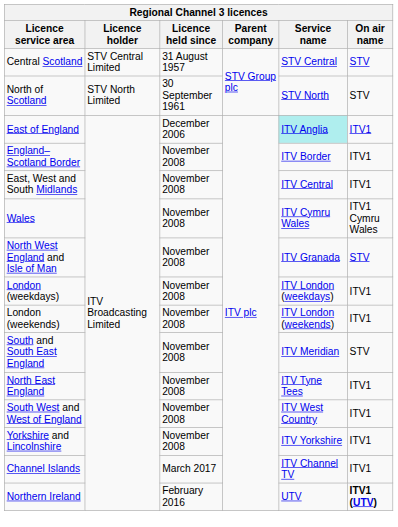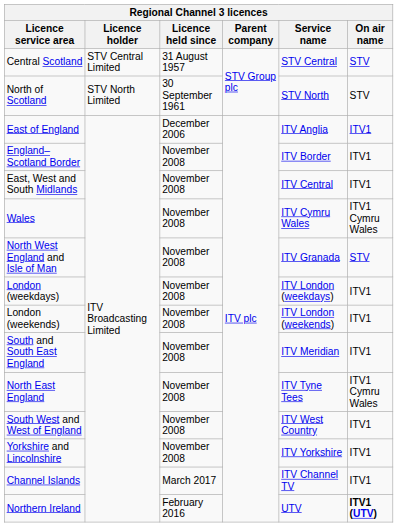 <table class="wikitable">
 <tr>
 <th colspan= 6>Regional Channel 3 licences</th>
 </tr>
 <tr>
 <th>Licence service area</th>
 <th>Licence holder</th>
 <th>Licence held since</th>
 <th>Parent company</th>
 <th>Service name</th>
 <th>On air name</th>
 </tr>
 <tr>
 <td>Central <a href='#'>Scotland</a></td>
 <td>STV Central Limited</td>
 <td>31 August 1957</td>
 <td rowspan="2"><a href='#'>STV Group plc</a></td>
 <td><a href='#'>STV Central</a></td>
 <td><a href='#'>STV</a></td>
 </tr>
 <tr>
 <td>North of <a href='#'>Scotland</a></td>
 <td>STV North Limited</td>
 <td>30 September 1961</td>
 <td><a href='#'>STV North</a></td>
 <td>STV</td>
 </tr>
 <tr>
 <td><a href='#'>East of England</a></td>
 <td rowspan="13">ITV Broadcasting Limited</td>
 <td>December 2006</td>
 <td rowspan="13"><a href='#'>ITV plc</a></td>
-<td style="background: paleturquoise;"><a href='#'>ITV Anglia</a></td>
+<td><a href='#'>ITV Anglia</a></td>
 <td><a href='#'>ITV1</a></td>
 </tr>
 <tr>
 <td><a href='#'>England–Scotland Border</a></td>
 <td>November 2008</td>
 <td><a href='#'>ITV Border</a></td>
 <td>ITV1</td>
 </tr>
 <tr>
 <td>East, West and South <a href='#'>Midlands</a></td>
 <td>November 2008</td>
 <td><a href='#'>ITV Central</a></td>
 <td>ITV1</td>
 </tr>
 <tr>
 <td><a href='#'>Wales</a></td>
 <td>November 2008</td>
 <td><a href='#'>ITV Cymru Wales</a></td>
 <td>ITV1 Cymru Wales</td>
 </tr>
 <tr>
 <td><a href='#'>North West England</a> and <a href='#'>Isle of Man</a></td>
 <td>November 2008</td>
 <td><a href='#'>ITV Granada</a></td>
 <td><a href='#'>STV</a></td>
 </tr>
 <tr>
 <td><a href='#'>London</a> (weekdays)</td>
 <td>November 2008</td>
 <td><a href='#'>ITV London</a> (<a href='#'>weekdays</a>)</td>
 <td>ITV1</td>
 </tr>
 <tr>
 <td>London (weekends)</td>
 <td>November 2008</td>
 <td><a href='#'>ITV London</a> (<a href='#'>weekends</a>)</td>
 <td>ITV1</td>
 </tr>
 <tr>
 <td><a href='#'>South</a> and <a href='#'>South East England</a></td>
 <td>November 2008</td>
 <td><a href='#'>ITV Meridian</a></td>
-<td>STV</td>
+<td>ITV1</td>
 </tr>
 <tr>
 <td><a href='#'>North East England</a></td>
 <td>November 2008</td>
 <td><a href='#'>ITV Tyne Tees</a></td>
-<td>ITV1</td>
+<td>ITV1 Cymru Wales</td>
 </tr>
 <tr>
 <td><a href='#'>South West</a> and <a href='#'>West of England</a></td>
 <td>November 2008</td>
 <td><a href='#'>ITV West Country</a></td>
 <td>ITV1</td>
 </tr>
 <tr>
 <td><a href='#'>Yorkshire</a> and <a href='#'>Lincolnshire</a></td>
 <td>November 2008</td>
 <td><a href='#'>ITV Yorkshire</a></td>
 <td>ITV1</td>
 </tr>
 <tr>
 <td><a href='#'>Channel Islands</a></td>
 <td>March 2017</td>
 <td><a href='#'>ITV Channel TV</a></td>
 <td>ITV1</td>
 </tr>
 <tr>
 <td><a href='#'>Northern Ireland</a></td>
 <td>February 2016</td>
 <td><a href='#'>UTV</a></td>
 <td><strong>ITV1 (<a href='#'>UTV</a>)</strong></td>
 </tr>
 </table>
